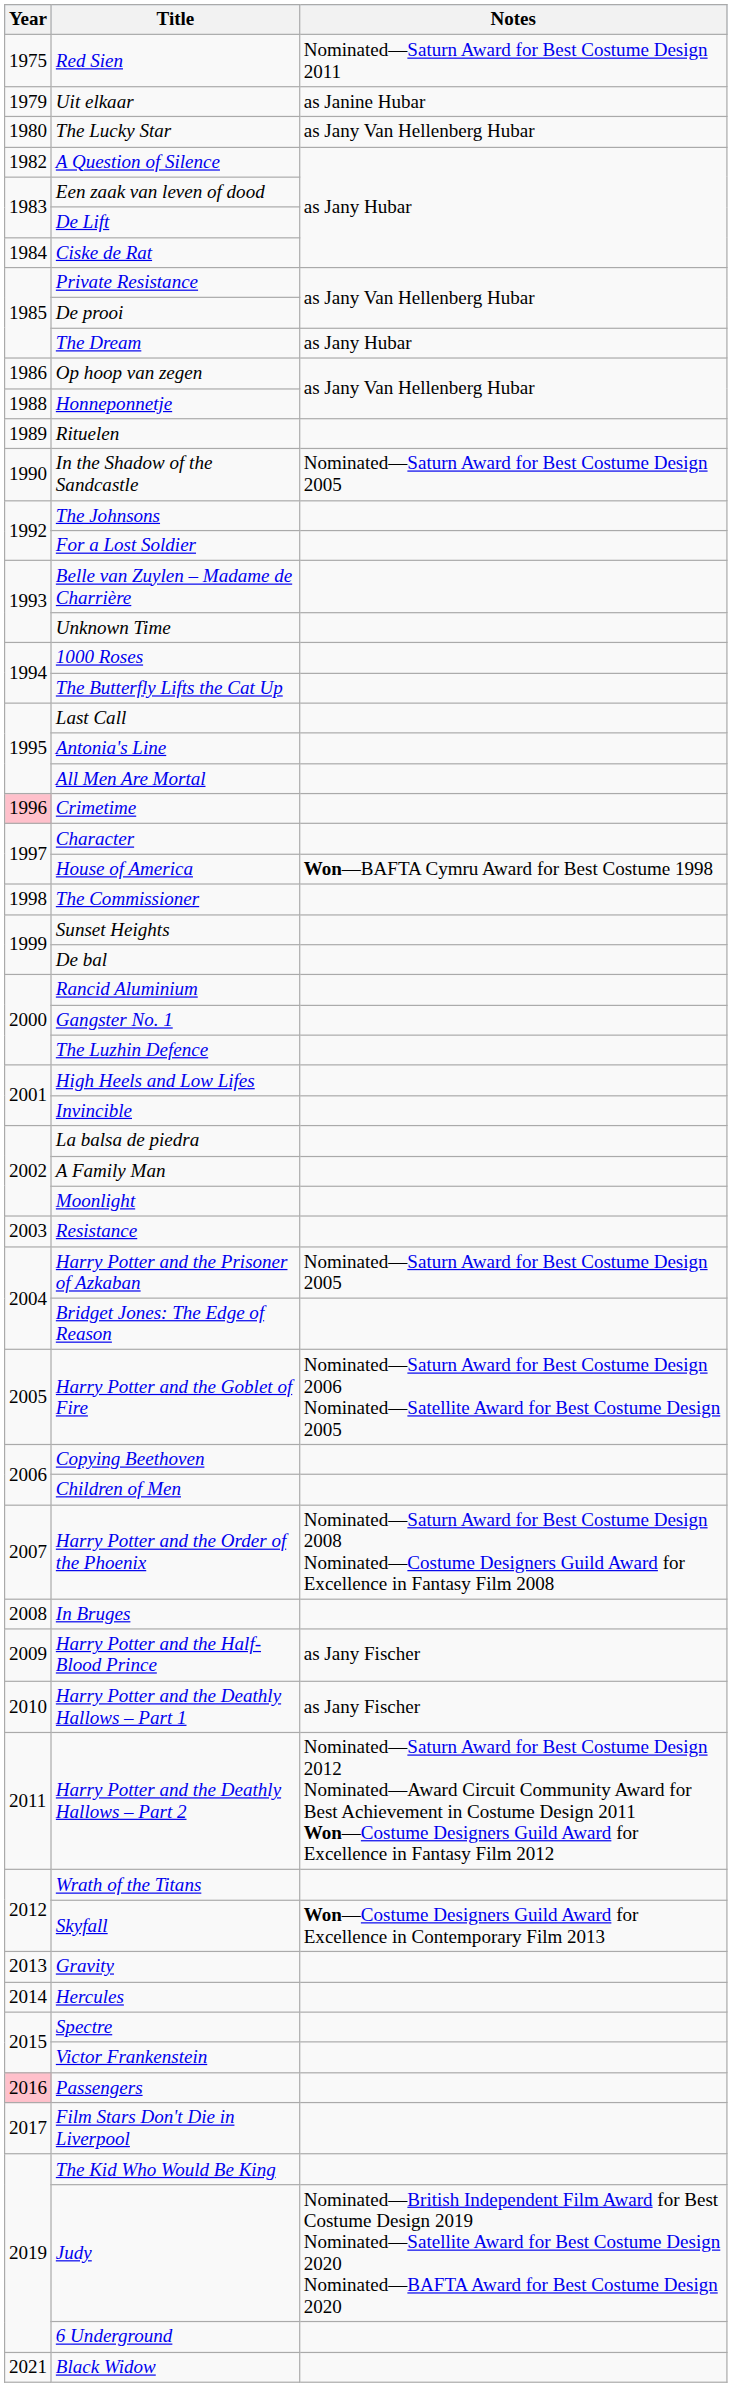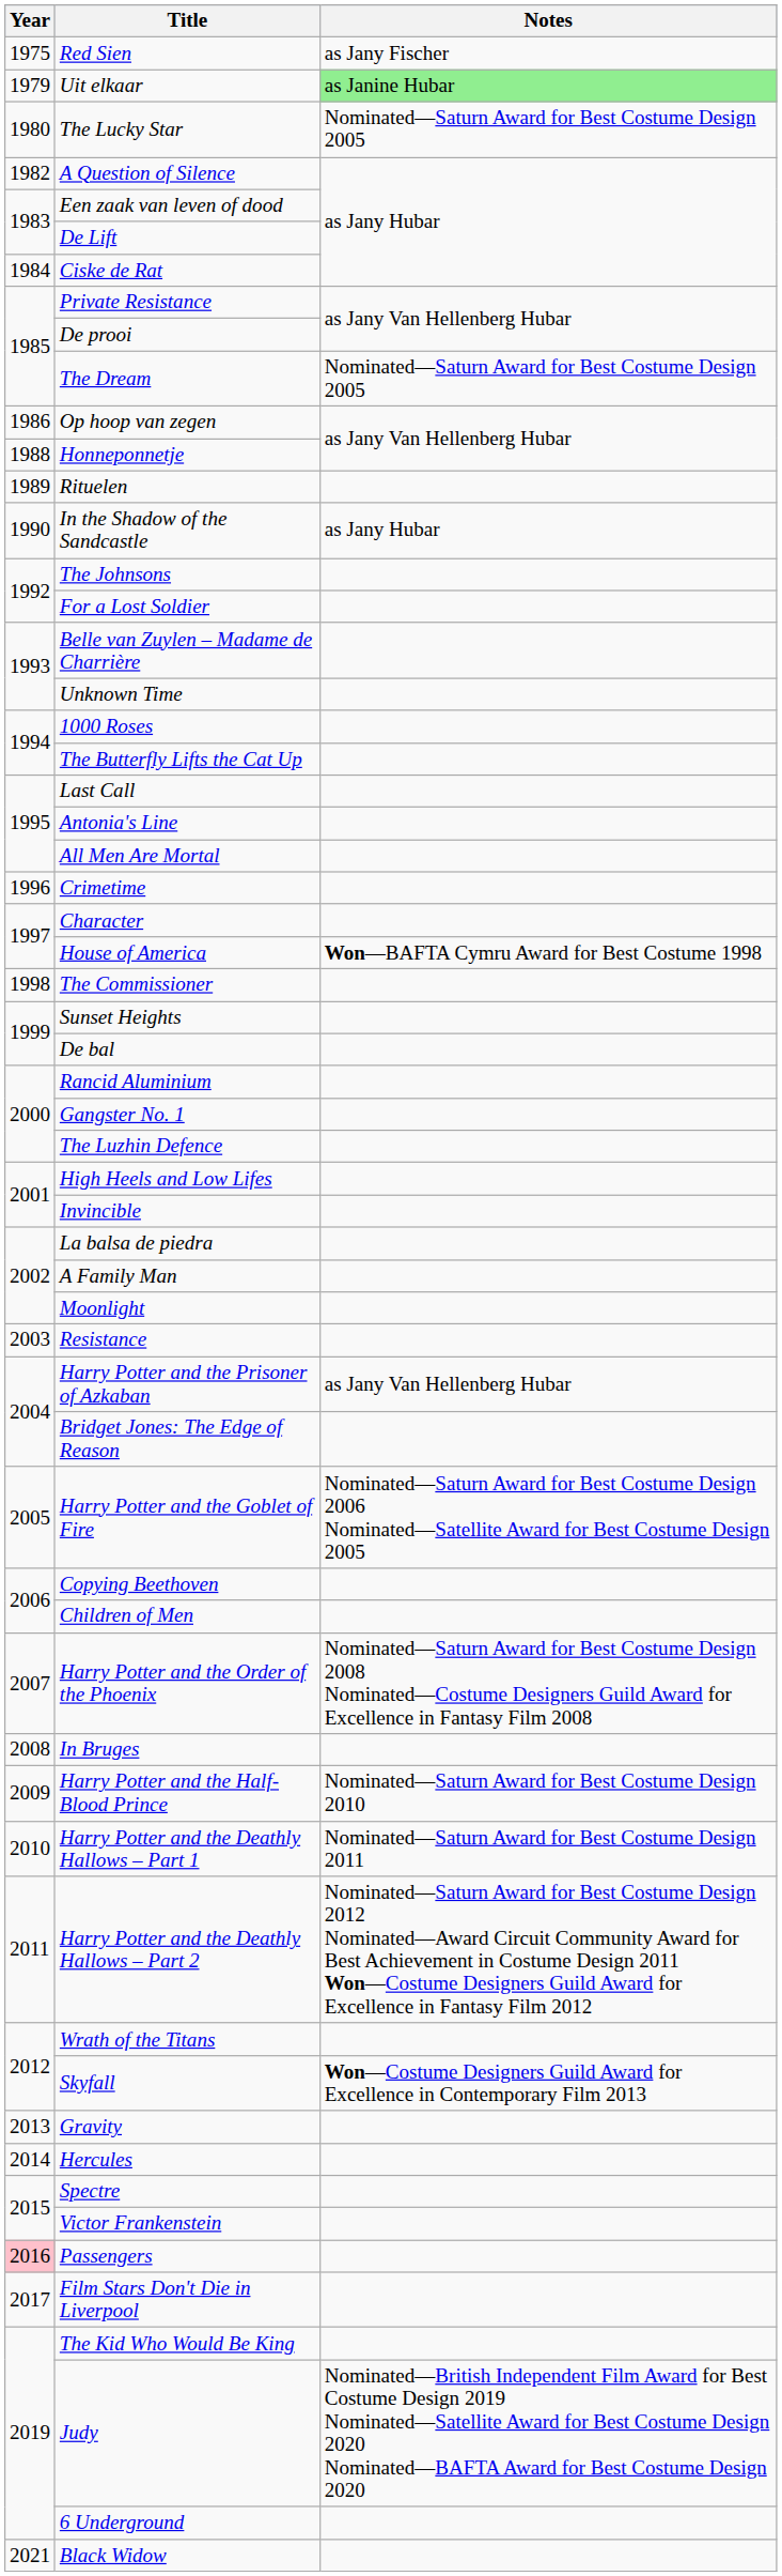 <table class="wikitable">
 <tr style="background:#b0c4de; text-align:center;">
 <th>Year</th>
 <th>Title</th>
 <th>Notes</th>
 </tr>
 <tr>
 <td>1975</td>
 <td><em><a href='#'>Red Sien</a></em></td>
-<td>Nominated—<a href='#'>Saturn Award for Best Costume Design</a> 2011</td>
+<td>as Jany Fischer</td>
 </tr>
 <tr>
 <td>1979</td>
 <td><em>Uit elkaar</em></td>
-<td>as Janine Hubar</td>
+<td style="background: lightgreen;">as Janine Hubar</td>
 </tr>
 <tr>
 <td>1980</td>
 <td><em>The Lucky Star</em></td>
-<td>as Jany Van Hellenberg Hubar</td>
+<td>Nominated—<a href='#'>Saturn Award for Best Costume Design</a> 2005</td>
 </tr>
 <tr>
 <td>1982</td>
 <td><em><a href='#'>A Question of Silence</a></em></td>
 <td rowspan=4>as Jany Hubar</td>
 </tr>
 <tr>
 <td rowspan=2>1983</td>
 <td><em>Een zaak van leven of dood</em></td>
 </tr>
 <tr>
 <td><em><a href='#'>De Lift</a></em></td>
 </tr>
 <tr>
 <td>1984</td>
 <td><em><a href='#'>Ciske de Rat</a></em></td>
 </tr>
 <tr>
 <td rowspan=3>1985</td>
 <td><em><a href='#'>Private Resistance</a></em></td>
 <td rowspan=2>as Jany Van Hellenberg Hubar</td>
 </tr>
 <tr>
 <td><em>De prooi</em></td>
 </tr>
 <tr>
 <td><em><a href='#'>The Dream</a></em></td>
-<td>as Jany Hubar</td>
+<td>Nominated—<a href='#'>Saturn Award for Best Costume Design</a> 2005</td>
 </tr>
 <tr>
 <td>1986</td>
 <td><em>Op hoop van zegen</em></td>
 <td rowspan=2>as Jany Van Hellenberg Hubar</td>
 </tr>
 <tr>
 <td>1988</td>
 <td><em><a href='#'>Honneponnetje</a></em></td>
 </tr>
 <tr>
 <td>1989</td>
 <td><em>Rituelen</em></td>
 <td></td>
 </tr>
 <tr>
 <td>1990</td>
 <td><em>In the Shadow of the Sandcastle</em></td>
-<td>Nominated—<a href='#'>Saturn Award for Best Costume Design</a> 2005</td>
+<td>as Jany Hubar</td>
 </tr>
 <tr>
 <td rowspan=2>1992</td>
 <td><em><a href='#'>The Johnsons</a></em></td>
 <td></td>
 </tr>
 <tr>
 <td><em><a href='#'>For a Lost Soldier</a></em></td>
 <td></td>
 </tr>
 <tr>
 <td rowspan=2>1993</td>
 <td><em><a href='#'>Belle van Zuylen – Madame de Charrière</a></em></td>
 <td></td>
 </tr>
 <tr>
 <td><em>Unknown Time</em></td>
 <td></td>
 </tr>
 <tr>
 <td rowspan=2>1994</td>
 <td><em><a href='#'>1000 Roses</a></em></td>
 <td></td>
 </tr>
 <tr>
 <td><em><a href='#'>The Butterfly Lifts the Cat Up</a></em></td>
 <td></td>
 </tr>
 <tr>
 <td rowspan=3>1995</td>
 <td><em>Last Call</em></td>
 <td></td>
 </tr>
 <tr>
 <td><em><a href='#'>Antonia's Line</a></em></td>
 <td></td>
 </tr>
 <tr>
 <td><em><a href='#'>All Men Are Mortal</a></em></td>
 <td></td>
 </tr>
 <tr>
-<td style="background: pink;">1996</td>
+<td>1996</td>
 <td><em><a href='#'>Crimetime</a></em></td>
 <td></td>
 </tr>
 <tr>
 <td rowspan=2>1997</td>
 <td><em><a href='#'>Character</a></em></td>
 <td></td>
 </tr>
 <tr>
 <td><em><a href='#'>House of America</a></em></td>
 <td><strong>Won</strong>—BAFTA Cymru Award for Best Costume 1998</td>
 </tr>
 <tr>
 <td>1998</td>
 <td><em><a href='#'>The Commissioner</a></em></td>
 <td></td>
 </tr>
 <tr>
 <td rowspan=2>1999</td>
 <td><em>Sunset Heights</em></td>
 <td></td>
 </tr>
 <tr>
 <td><em>De bal</em></td>
 <td></td>
 </tr>
 <tr>
 <td rowspan=3>2000</td>
 <td><em><a href='#'>Rancid Aluminium</a></em></td>
 <td></td>
 </tr>
 <tr>
 <td><em><a href='#'>Gangster No. 1</a></em></td>
 <td></td>
 </tr>
 <tr>
 <td><em><a href='#'>The Luzhin Defence</a></em></td>
 <td></td>
 </tr>
 <tr>
 <td rowspan=2>2001</td>
 <td><em><a href='#'>High Heels and Low Lifes</a></em></td>
 <td></td>
 </tr>
 <tr>
 <td><em><a href='#'>Invincible</a></em></td>
 <td></td>
 </tr>
 <tr>
 <td rowspan=3>2002</td>
 <td><em>La balsa de piedra</em></td>
 <td></td>
 </tr>
 <tr>
 <td><em>A Family Man</em></td>
 <td></td>
 </tr>
 <tr>
 <td><em><a href='#'>Moonlight</a></em></td>
 <td></td>
 </tr>
 <tr>
 <td>2003</td>
 <td><em><a href='#'>Resistance</a></em></td>
 <td></td>
 </tr>
 <tr>
 <td rowspan=2>2004</td>
 <td><em><a href='#'>Harry Potter and the Prisoner of Azkaban</a></em></td>
-<td>Nominated—<a href='#'>Saturn Award for Best Costume Design</a> 2005</td>
+<td>as Jany Van Hellenberg Hubar</td>
 </tr>
 <tr>
 <td><em><a href='#'>Bridget Jones: The Edge of Reason</a></em></td>
 <td></td>
 </tr>
 <tr>
 <td>2005</td>
 <td><em><a href='#'>Harry Potter and the Goblet of Fire</a></em></td>
 <td>Nominated—<a href='#'>Saturn Award for Best Costume Design</a> 2006<br>Nominated—<a href='#'>Satellite Award for Best Costume Design</a> 2005</td>
 </tr>
 <tr>
 <td rowspan=2>2006</td>
 <td><em><a href='#'>Copying Beethoven</a></em></td>
 <td></td>
 </tr>
 <tr>
 <td><em><a href='#'>Children of Men</a></em></td>
 <td></td>
 </tr>
 <tr>
 <td>2007</td>
 <td><em><a href='#'>Harry Potter and the Order of the Phoenix</a></em></td>
 <td>Nominated—<a href='#'>Saturn Award for Best Costume Design</a> 2008<br>Nominated—<a href='#'>Costume Designers Guild Award</a> for Excellence in Fantasy Film 2008</td>
 </tr>
 <tr>
 <td>2008</td>
 <td><em><a href='#'>In Bruges</a></em></td>
 <td></td>
 </tr>
 <tr>
 <td>2009</td>
 <td><em><a href='#'>Harry Potter and the Half-Blood Prince</a></em></td>
-<td>as Jany Fischer</td>
+<td>Nominated—<a href='#'>Saturn Award for Best Costume Design</a> 2010</td>
 </tr>
 <tr>
 <td>2010</td>
 <td><em><a href='#'>Harry Potter and the Deathly Hallows – Part 1</a></em></td>
-<td>as Jany Fischer</td>
+<td>Nominated—<a href='#'>Saturn Award for Best Costume Design</a> 2011</td>
 </tr>
 <tr>
 <td>2011</td>
 <td><em><a href='#'>Harry Potter and the Deathly Hallows – Part 2</a></em></td>
 <td>Nominated—<a href='#'>Saturn Award for Best Costume Design</a> 2012<br>Nominated—Award Circuit Community Award for Best Achievement in Costume Design 2011<br><strong>Won</strong>—<a href='#'>Costume Designers Guild Award</a> for Excellence in Fantasy Film 2012</td>
 </tr>
 <tr>
 <td rowspan=2>2012</td>
 <td><em><a href='#'>Wrath of the Titans</a></em></td>
 <td></td>
 </tr>
 <tr>
 <td><em><a href='#'>Skyfall</a></em></td>
 <td><strong>Won</strong>—<a href='#'>Costume Designers Guild Award</a> for Excellence in Contemporary Film 2013</td>
 </tr>
 <tr>
 <td>2013</td>
 <td><em><a href='#'>Gravity</a></em></td>
 <td></td>
 </tr>
 <tr>
 <td>2014</td>
 <td><em><a href='#'>Hercules</a></em></td>
 <td></td>
 </tr>
 <tr>
 <td rowspan=2>2015</td>
 <td><em><a href='#'>Spectre</a></em></td>
 <td></td>
 </tr>
 <tr>
 <td><em><a href='#'>Victor Frankenstein</a></em></td>
 <td></td>
 </tr>
 <tr>
 <td style="background: pink;">2016</td>
 <td><em><a href='#'>Passengers</a></em></td>
 <td></td>
 </tr>
 <tr>
 <td>2017</td>
 <td><em><a href='#'>Film Stars Don't Die in Liverpool</a></em></td>
 <td></td>
 </tr>
 <tr>
 <td rowspan=3>2019</td>
 <td><em><a href='#'>The Kid Who Would Be King</a></em></td>
 <td></td>
 </tr>
 <tr>
 <td><em><a href='#'>Judy</a></em></td>
 <td>Nominated—<a href='#'>British Independent Film Award</a> for Best Costume Design 2019<br>Nominated—<a href='#'>Satellite Award for Best Costume Design</a> 2020<br>Nominated—<a href='#'>BAFTA Award for Best Costume Design</a> 2020</td>
 </tr>
 <tr>
 <td><em><a href='#'>6 Underground</a></em></td>
 <td></td>
 </tr>
 <tr>
 <td>2021</td>
 <td><em><a href='#'>Black Widow</a></em></td>
 <td></td>
 </tr>
 </table>
